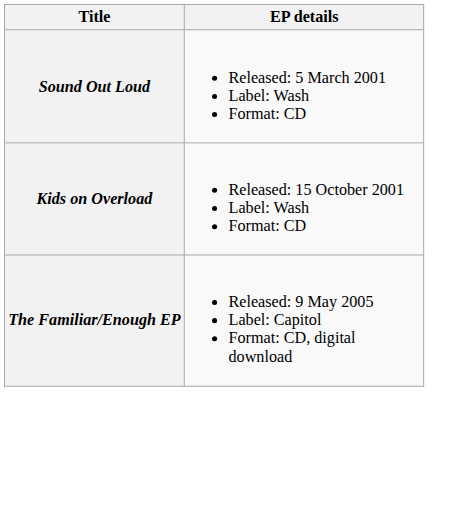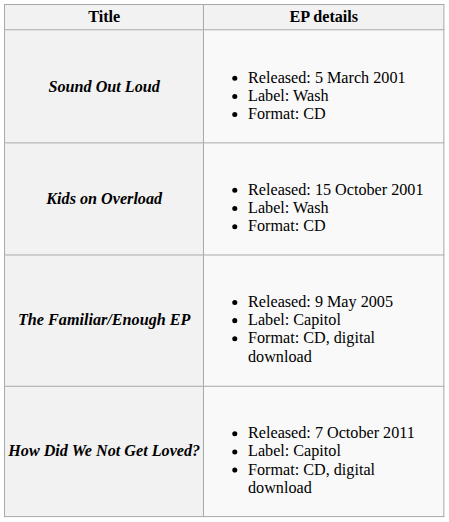 <table class="wikitable plainrowheaders">
 <tr>
 <th>Title</th>
 <th width="230">EP details</th>
 </tr>
 <tr>
 <th scope="row"><em>Sound Out Loud</em></th>
 <td><br><ul><li>Released: 5 March 2001</li><li>Label: Wash</li><li>Format: CD</li></ul></td>
 </tr>
 <tr>
 <th scope="row"><em>Kids on Overload</em></th>
 <td><br><ul><li>Released: 15 October 2001</li><li>Label: Wash</li><li>Format: CD</li></ul></td>
 </tr>
 <tr>
 <th scope="row"><em>The Familiar/Enough EP</em></th>
 <td><br><ul><li>Released: 9 May 2005</li><li>Label: Capitol</li><li>Format: CD, digital download</li></ul></td>
 </tr>
+<tr>
+<th scope="row"><em>How Did We Not Get Loved?</em></th>
+<td><br><ul><li>Released: 7 October 2011</li><li>Label: Capitol</li><li>Format: CD, digital download</li></ul></td>
+</tr>
 </table>
